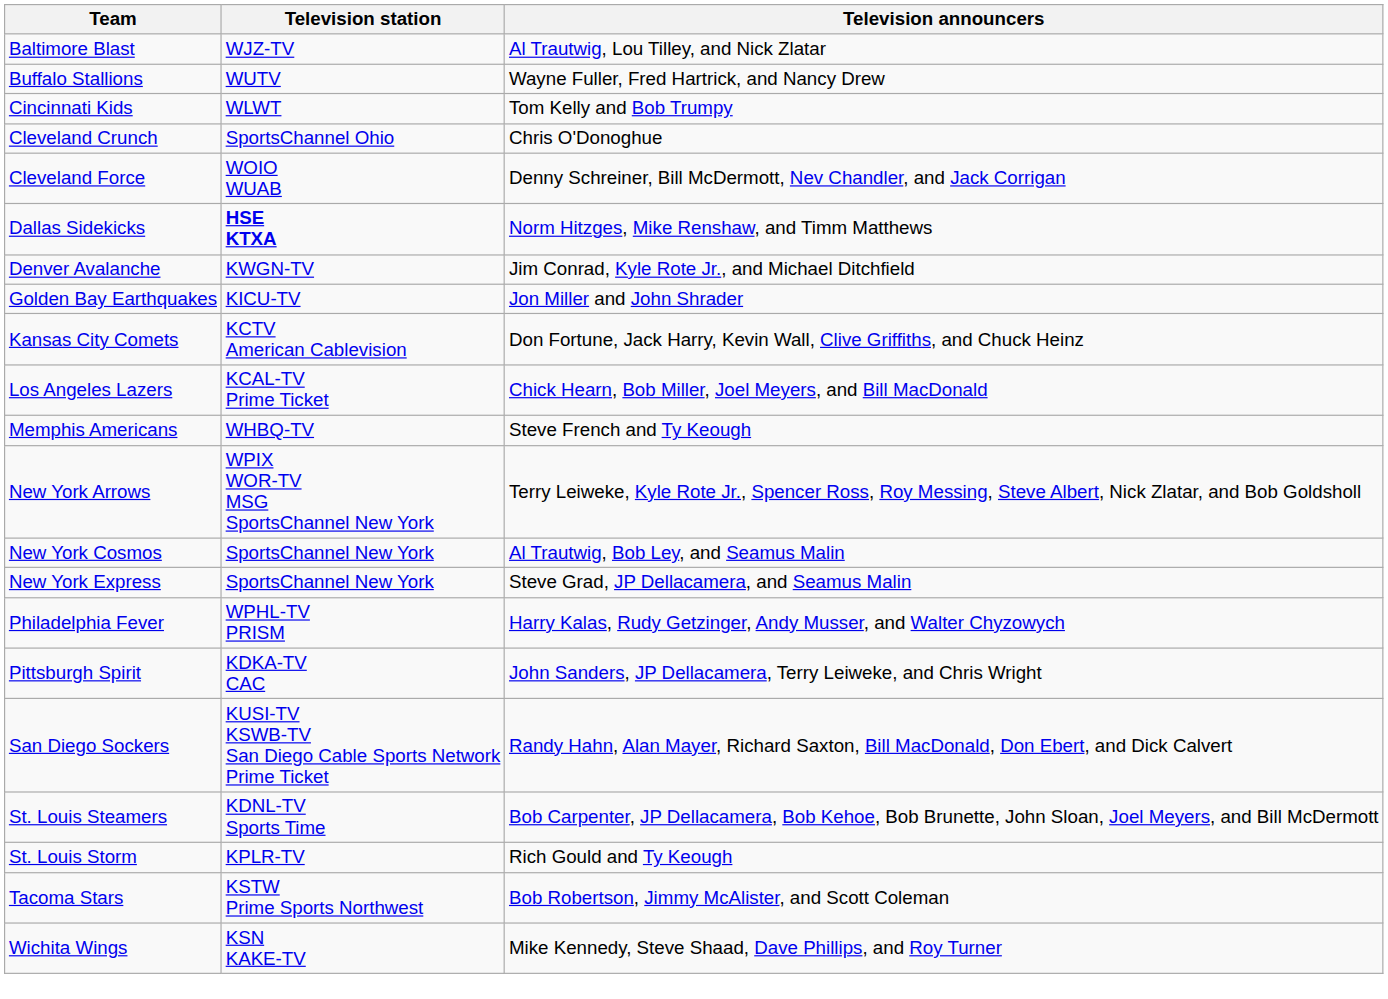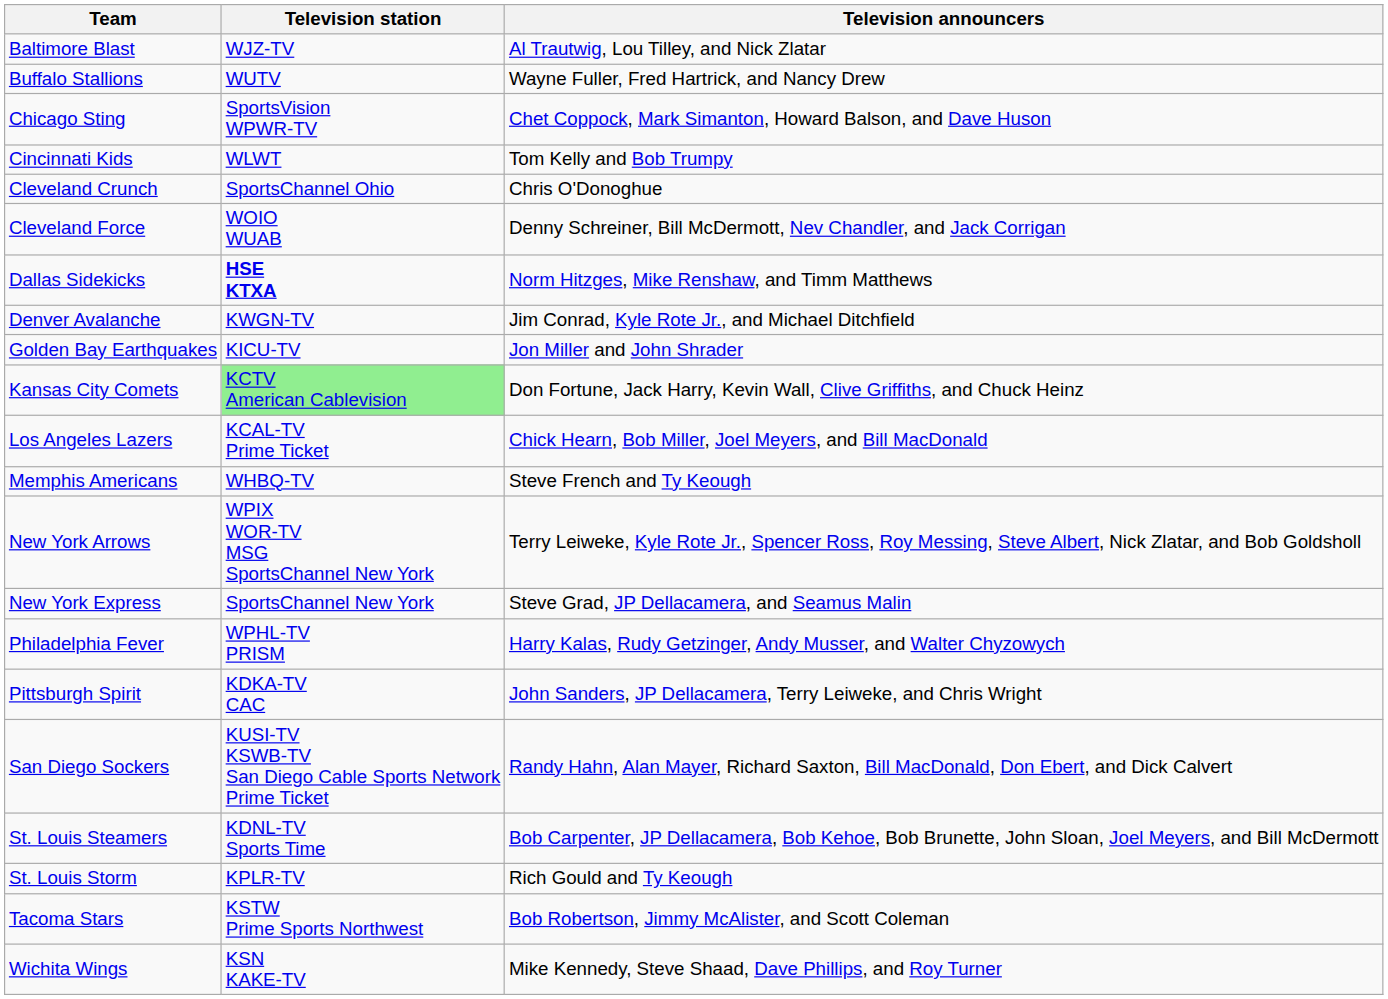 <table class="wikitable">
 <tr>
 <th>Team</th>
 <th>Television station</th>
 <th>Television announcers</th>
 </tr>
 <tr>
 <td><a href='#'>Baltimore Blast</a></td>
 <td><a href='#'>WJZ-TV</a></td>
 <td><a href='#'>Al Trautwig</a>, Lou Tilley, and Nick Zlatar</td>
 </tr>
 <tr>
 <td><a href='#'>Buffalo Stallions</a></td>
 <td><a href='#'>WUTV</a></td>
 <td>Wayne Fuller, Fred Hartrick, and Nancy Drew</td>
+</tr>
+<tr>
+<td><a href='#'>Chicago Sting</a></td>
+<td><a href='#'>SportsVision</a><br><a href='#'>WPWR-TV</a></td>
+<td><a href='#'>Chet Coppock</a>, <a href='#'>Mark Simanton</a>, Howard Balson, and <a href='#'>Dave Huson</a></td>
 </tr>
 <tr>
 <td><a href='#'>Cincinnati Kids</a></td>
 <td><a href='#'>WLWT</a></td>
 <td>Tom Kelly and <a href='#'>Bob Trumpy</a></td>
 </tr>
 <tr>
 <td><a href='#'>Cleveland Crunch</a></td>
 <td><a href='#'>SportsChannel Ohio</a></td>
 <td>Chris O'Donoghue</td>
 </tr>
 <tr>
 <td><a href='#'>Cleveland Force</a></td>
 <td><a href='#'>WOIO</a><br><a href='#'>WUAB</a></td>
 <td>Denny Schreiner, Bill McDermott, <a href='#'>Nev Chandler</a>, and <a href='#'>Jack Corrigan</a></td>
 </tr>
 <tr>
 <td><a href='#'>Dallas Sidekicks</a></td>
 <td><strong><a href='#'>HSE</a><br><a href='#'>KTXA</a></strong></td>
 <td><a href='#'>Norm Hitzges</a>, <a href='#'>Mike Renshaw</a>, and Timm Matthews</td>
 </tr>
 <tr>
 <td><a href='#'>Denver Avalanche</a></td>
 <td><a href='#'>KWGN-TV</a></td>
 <td>Jim Conrad, <a href='#'>Kyle Rote Jr.</a>, and Michael Ditchfield</td>
 </tr>
 <tr>
 <td><a href='#'>Golden Bay Earthquakes</a></td>
 <td><a href='#'>KICU-TV</a></td>
 <td><a href='#'>Jon Miller</a> and <a href='#'>John Shrader</a></td>
 </tr>
 <tr>
 <td><a href='#'>Kansas City Comets</a></td>
-<td><a href='#'>KCTV</a><br><a href='#'>American Cablevision</a></td>
+<td style="background: lightgreen;"><a href='#'>KCTV</a><br><a href='#'>American Cablevision</a></td>
 <td>Don Fortune, Jack Harry, Kevin Wall, <a href='#'>Clive Griffiths</a>, and Chuck Heinz</td>
 </tr>
 <tr>
 <td><a href='#'>Los Angeles Lazers</a></td>
 <td><a href='#'>KCAL-TV</a><br><a href='#'>Prime Ticket</a></td>
 <td><a href='#'>Chick Hearn</a>, <a href='#'>Bob Miller</a>, <a href='#'>Joel Meyers</a>, and <a href='#'>Bill MacDonald</a></td>
 </tr>
 <tr>
 <td><a href='#'>Memphis Americans</a></td>
 <td><a href='#'>WHBQ-TV</a></td>
 <td>Steve French and <a href='#'>Ty Keough</a></td>
 </tr>
 <tr>
 <td><a href='#'>New York Arrows</a></td>
 <td><a href='#'>WPIX</a><br><a href='#'>WOR-TV</a><br><a href='#'>MSG</a><br><a href='#'>SportsChannel New York</a></td>
 <td>Terry Leiweke, <a href='#'>Kyle Rote Jr.</a>, <a href='#'>Spencer Ross</a>, <a href='#'>Roy Messing</a>, <a href='#'>Steve Albert</a>, Nick Zlatar, and Bob Goldsholl</td>
-</tr>
-<tr>
-<td><a href='#'>New York Cosmos</a></td>
-<td><a href='#'>SportsChannel New York</a></td>
-<td><a href='#'>Al Trautwig</a>, <a href='#'>Bob Ley</a>, and <a href='#'>Seamus Malin</a></td>
 </tr>
 <tr>
 <td><a href='#'>New York Express</a></td>
 <td><a href='#'>SportsChannel New York</a></td>
 <td>Steve Grad, <a href='#'>JP Dellacamera</a>, and <a href='#'>Seamus Malin</a></td>
 </tr>
 <tr>
 <td><a href='#'>Philadelphia Fever</a></td>
 <td><a href='#'>WPHL-TV</a><br><a href='#'>PRISM</a></td>
 <td><a href='#'>Harry Kalas</a>, <a href='#'>Rudy Getzinger</a>, <a href='#'>Andy Musser</a>, and <a href='#'>Walter Chyzowych</a></td>
 </tr>
 <tr>
 <td><a href='#'>Pittsburgh Spirit</a></td>
 <td><a href='#'>KDKA-TV</a><br><a href='#'>CAC</a></td>
 <td><a href='#'>John Sanders</a>, <a href='#'>JP Dellacamera</a>, Terry Leiweke, and Chris Wright</td>
 </tr>
 <tr>
 <td><a href='#'>San Diego Sockers</a></td>
 <td><a href='#'>KUSI-TV</a><br><a href='#'>KSWB-TV</a><br><a href='#'>San Diego Cable Sports Network</a><br><a href='#'>Prime Ticket</a></td>
 <td><a href='#'>Randy Hahn</a>, <a href='#'>Alan Mayer</a>, Richard Saxton, <a href='#'>Bill MacDonald</a>, <a href='#'>Don Ebert</a>, and Dick Calvert</td>
 </tr>
 <tr>
 <td><a href='#'>St. Louis Steamers</a></td>
 <td><a href='#'>KDNL-TV</a><br><a href='#'>Sports Time</a></td>
 <td><a href='#'>Bob Carpenter</a>, <a href='#'>JP Dellacamera</a>, <a href='#'>Bob Kehoe</a>, Bob Brunette, John Sloan, <a href='#'>Joel Meyers</a>, and Bill McDermott</td>
 </tr>
 <tr>
 <td><a href='#'>St. Louis Storm</a></td>
 <td><a href='#'>KPLR-TV</a></td>
 <td>Rich Gould and <a href='#'>Ty Keough</a></td>
 </tr>
 <tr>
 <td><a href='#'>Tacoma Stars</a></td>
 <td><a href='#'>KSTW</a><br><a href='#'>Prime Sports Northwest</a></td>
 <td><a href='#'>Bob Robertson</a>, <a href='#'>Jimmy McAlister</a>, and Scott Coleman</td>
 </tr>
 <tr>
 <td><a href='#'>Wichita Wings</a></td>
 <td><a href='#'>KSN</a><br><a href='#'>KAKE-TV</a></td>
 <td>Mike Kennedy, Steve Shaad, <a href='#'>Dave Phillips</a>, and <a href='#'>Roy Turner</a></td>
 </tr>
 </table>
